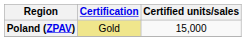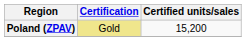 <table class="wikitable sortable plainrowheaders" style="text-align:center">
 <tr>
 <th scope="col">Region</th>
 <th scope="col"><a href='#'>Certification</a></th>
 <th scope="col">Certified units/sales</th>
 </tr>
 <tr>
 <th scope="row">Poland (<a href='#'>ZPAV</a>)</th>
 <td style="background: khaki;">Gold</td>
-<td>15,000</td>
+<td>15,200</td>
 </tr>
 <tr>
 </tr>
 </table>
